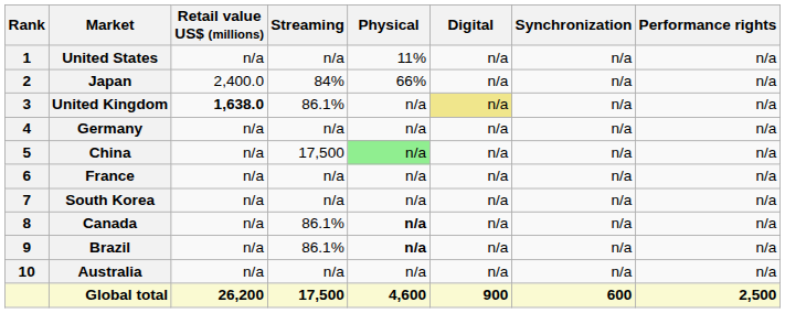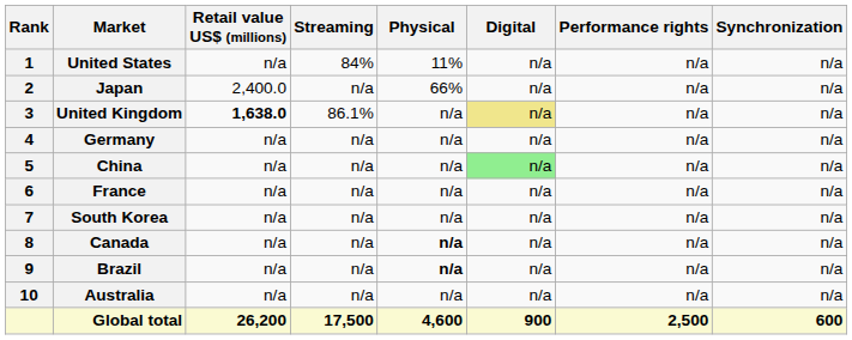 <table class="wikitable plainrowheaders sortable" style="text-align:right;">
 <tr>
 <th scope="col">Rank</th>
 <th scope="col">Market</th>
 <th scope="col">Retail value<br>US$ <small>(millions)</small></th>
 <th scope="col">Streaming</th>
 <th scope="col" style="width:5em;">Physical</th>
 <th scope="col" style="width:5em;">Digital</th>
+<th scope="col">Performance rights</th>
 <th scope="col">Synchronization</th>
-<th scope="col">Performance rights</th>
 </tr>
 <tr>
 <th>1</th>
 <th scope="row">United States</th>
 <td>n/a</td>
-<td>n/a</td>
+<td>84%</td>
 <td>11%</td>
 <td>n/a</td>
 <td>n/a</td>
 <td>n/a</td>
 </tr>
 <tr>
 <th>2</th>
 <th scope="row">Japan</th>
 <td>2,400.0</td>
-<td>84%</td>
+<td>n/a</td>
 <td>66%</td>
 <td>n/a</td>
 <td>n/a</td>
 <td>n/a</td>
 </tr>
 <tr>
 <th>3</th>
 <th scope="row">United Kingdom</th>
 <td><strong>1,638.0</strong></td>
 <td>86.1%</td>
 <td>n/a</td>
 <td style="background: khaki;">n/a</td>
 <td>n/a</td>
 <td>n/a</td>
 </tr>
 <tr>
 <th>4</th>
 <th scope="row">Germany</th>
 <td>n/a</td>
 <td>n/a</td>
 <td>n/a</td>
 <td>n/a</td>
 <td>n/a</td>
 <td>n/a</td>
 </tr>
 <tr>
 <th>5</th>
 <th scope="row">China</th>
 <td>n/a</td>
-<td>17,500</td>
+<td>n/a</td>
+<td>n/a</td>
 <td style="background: lightgreen;">n/a</td>
-<td>n/a</td>
 <td>n/a</td>
 <td>n/a</td>
 </tr>
 <tr>
 <th>6</th>
 <th scope="row">France</th>
 <td>n/a</td>
 <td>n/a</td>
 <td>n/a</td>
 <td>n/a</td>
 <td>n/a</td>
 <td>n/a</td>
 </tr>
 <tr>
 <th>7</th>
 <th scope="row">South Korea</th>
 <td>n/a</td>
 <td>n/a</td>
 <td>n/a</td>
 <td>n/a</td>
 <td>n/a</td>
 <td>n/a</td>
 </tr>
 <tr>
 <th>8</th>
 <th scope="row">Canada</th>
 <td>n/a</td>
-<td>86.1%</td>
+<td>n/a</td>
 <td><strong>n/a</strong></td>
 <td>n/a</td>
 <td>n/a</td>
 <td>n/a</td>
 </tr>
 <tr>
 <th>9</th>
 <th scope="row">Brazil</th>
 <td>n/a</td>
-<td>86.1%</td>
+<td>n/a</td>
 <td><strong>n/a</strong></td>
 <td>n/a</td>
 <td>n/a</td>
 <td>n/a</td>
 </tr>
 <tr>
 <th>10</th>
 <th scope="row">Australia</th>
 <td>n/a</td>
 <td>n/a</td>
 <td>n/a</td>
 <td>n/a</td>
 <td>n/a</td>
 <td>n/a</td>
 </tr>
 <tr class="sortbottom" style="background-color:#FAFAD2; font-weight:bold;">
 <td></td>
 <td>Global total</td>
 <td>26,200</td>
 <td>17,500</td>
 <td>4,600</td>
 <td>900</td>
+<td>2,500</td>
 <td>600</td>
-<td>2,500</td>
 </tr>
 </table>
